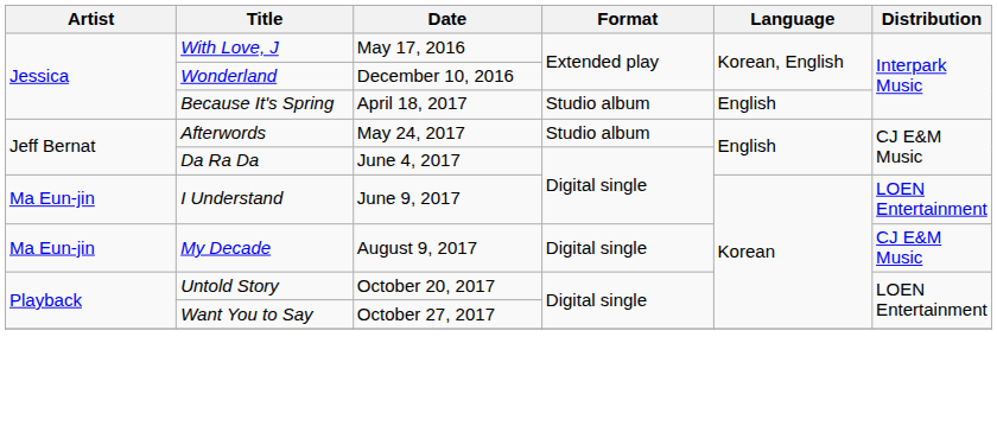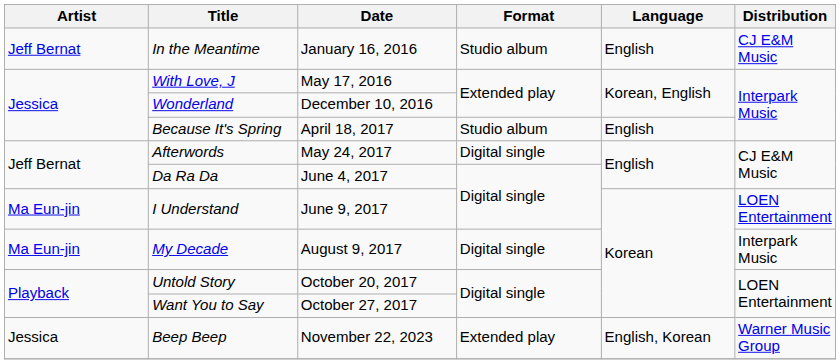 <table class="wikitable sortable" align="left center" style="width:70%;">
 <tr>
 <th style="width:20%;">Artist</th>
 <th style="width:20%;">Title</th>
 <th style="width:22%;">Date</th>
 <th style="width:20%;">Format</th>
 <th style="width:18%;">Language</th>
 <th style="width:20%;">Distribution</th>
+</tr>
+<tr>
+<td><a href='#'>Jeff Bernat</a></td>
+<td><em>In the Meantime</em></td>
+<td>January 16, 2016</td>
+<td>Studio album</td>
+<td>English</td>
+<td><a href='#'>CJ E&M Music</a></td>
 </tr>
 <tr>
 <td rowspan="3"><a href='#'>Jessica</a></td>
 <td><em><a href='#'>With Love, J</a></em></td>
 <td>May 17, 2016</td>
 <td rowspan="2">Extended play</td>
 <td rowspan="2">Korean, English</td>
 <td rowspan="3"><a href='#'>Interpark Music</a></td>
 </tr>
 <tr>
 <td><em><a href='#'>Wonderland</a></em></td>
 <td>December 10, 2016</td>
 </tr>
 <tr>
 <td><em>Because It's Spring</em></td>
 <td>April 18, 2017</td>
 <td>Studio album</td>
 <td>English</td>
 </tr>
 <tr>
 <td rowspan="2">Jeff Bernat</td>
 <td><em>Afterwords</em></td>
 <td>May 24, 2017</td>
-<td>Studio album</td>
+<td>Digital single</td>
 <td rowspan="2">English</td>
 <td rowspan="2">CJ E&M Music</td>
 </tr>
 <tr>
 <td><em>Da Ra Da</em></td>
 <td>June 4, 2017</td>
 <td rowspan="2">Digital single</td>
 </tr>
 <tr>
 <td><a href='#'>Ma Eun-jin</a></td>
 <td><em>I Understand</em></td>
 <td>June 9, 2017</td>
 <td rowspan="4">Korean</td>
 <td><a href='#'>LOEN Entertainment</a></td>
 </tr>
 <tr>
 <td><a href='#'>Ma Eun-jin</a></td>
 <td><em><a href='#'>My Decade</a></em></td>
 <td>August 9, 2017</td>
 <td>Digital single</td>
-<td><a href='#'>CJ E&M Music</a></td>
+<td>Interpark Music</td>
 </tr>
 <tr>
 <td rowspan="2"><a href='#'>Playback</a></td>
 <td><em>Untold Story</em></td>
 <td>October 20, 2017</td>
 <td rowspan="2">Digital single</td>
 <td rowspan="2">LOEN Entertainment</td>
 </tr>
 <tr>
 <td><em>Want You to Say</em></td>
 <td>October 27, 2017</td>
 </tr>
 <tr>
+<td>Jessica</td>
+<td><em>Beep Beep</em></td>
+<td>November 22, 2023</td>
+<td>Extended play</td>
+<td>English, Korean</td>
+<td><a href='#'>Warner Music Group</a></td>
+</tr>
+<tr>
 </tr>
 </table>
